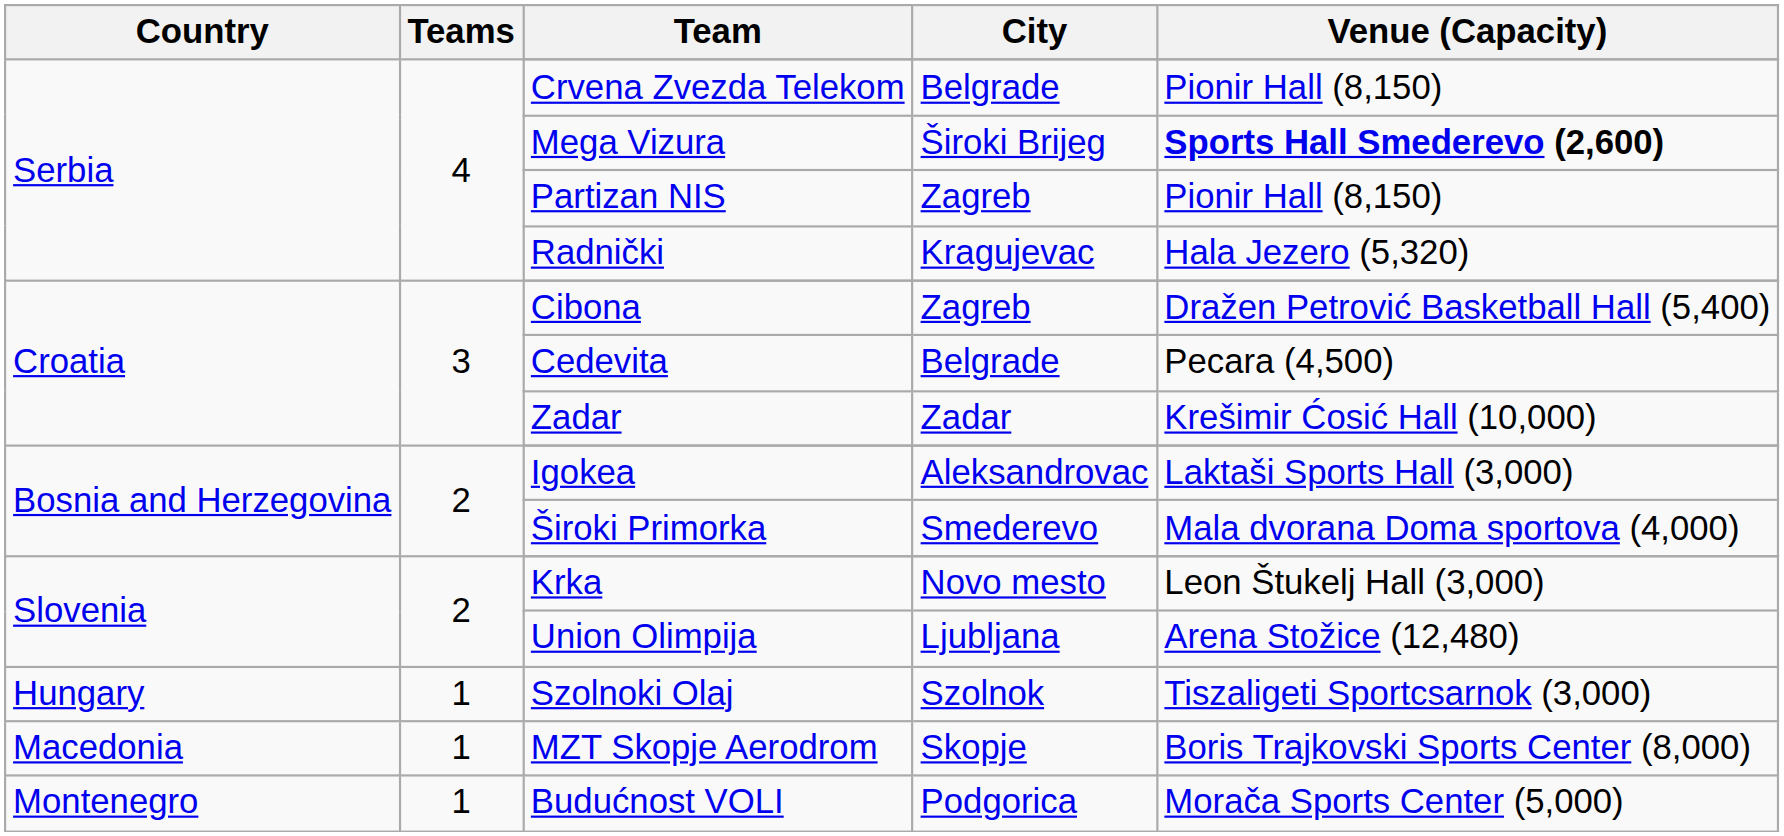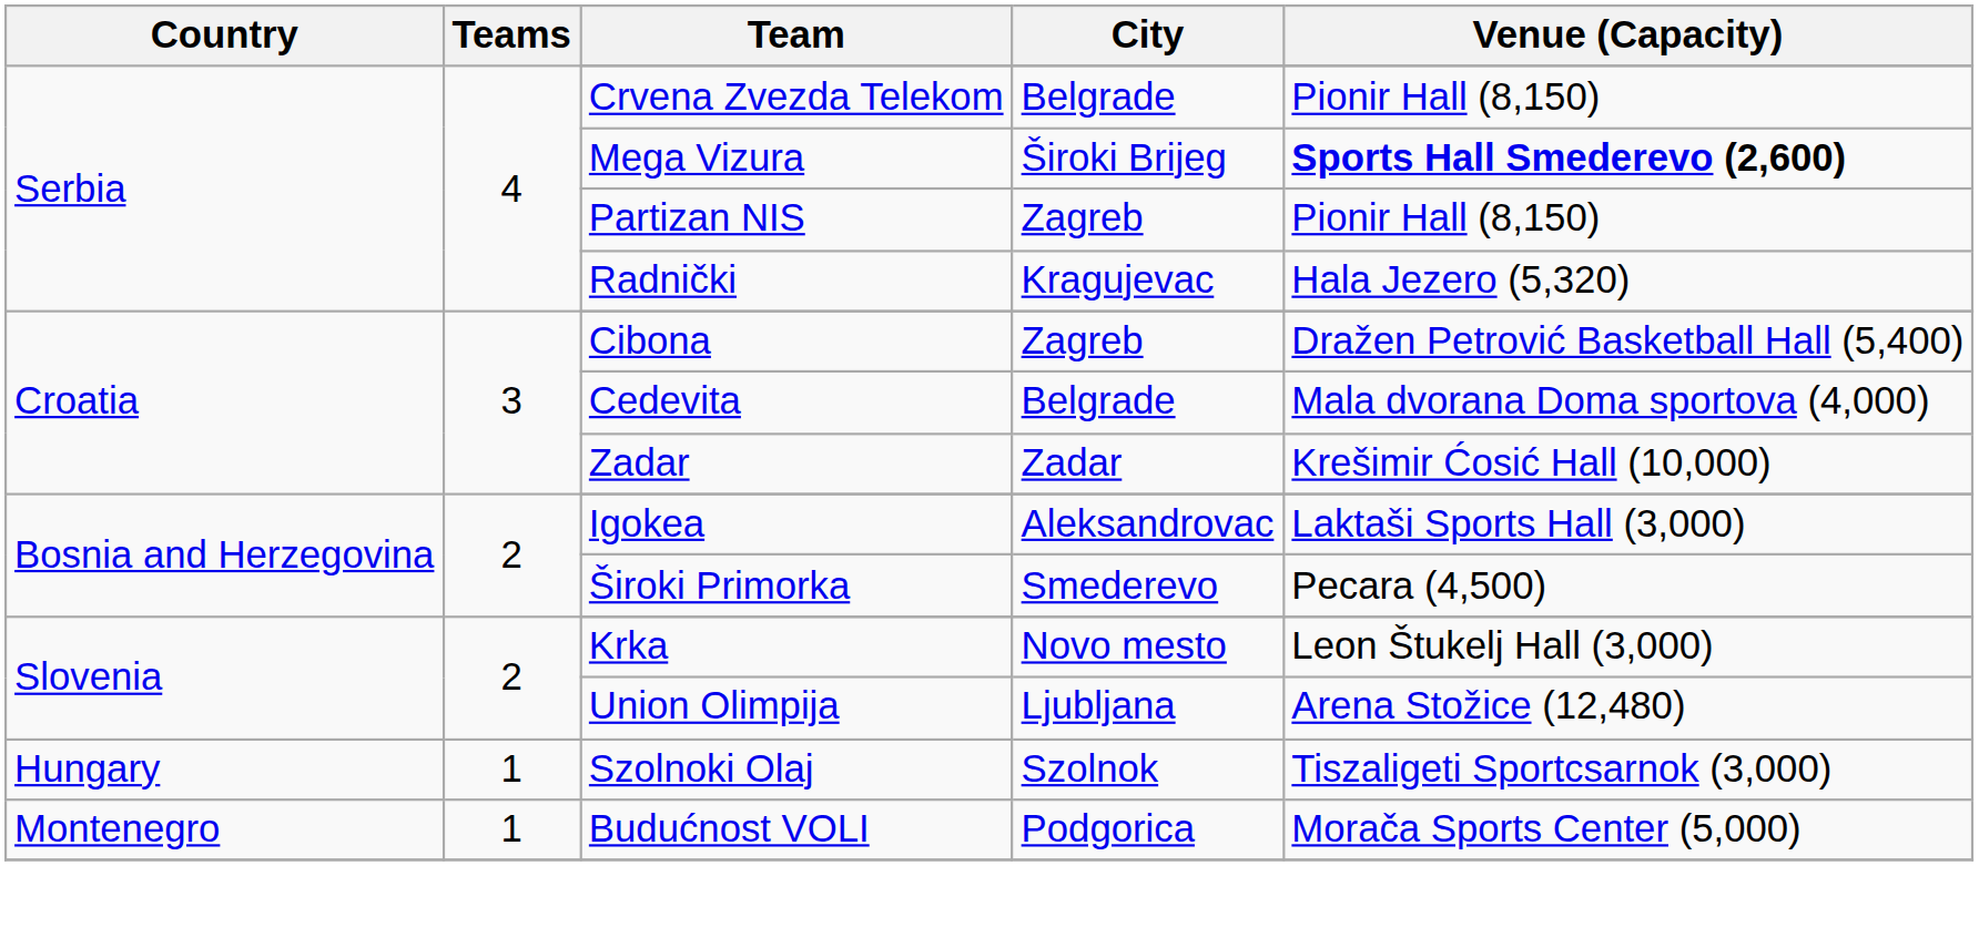 <table class="wikitable">
 <tr>
 <th>Country</th>
 <th>Teams</th>
 <th>Team</th>
 <th>City</th>
 <th>Venue (Capacity)</th>
 </tr>
 <tr>
 <td rowspan=5> <a href='#'>Serbia</a></td>
 <td align=center rowspan=5>4</td>
 </tr>
 <tr>
 <td><a href='#'>Crvena Zvezda Telekom</a></td>
 <td><a href='#'>Belgrade</a></td>
 <td><a href='#'>Pionir Hall</a> (8,150)</td>
 </tr>
 <tr>
 <td><a href='#'>Mega Vizura</a></td>
 <td><a href='#'>Široki Brijeg</a></td>
 <td><strong><a href='#'>Sports Hall Smederevo</a> (2,600)</strong></td>
 </tr>
 <tr>
 <td><a href='#'>Partizan NIS</a></td>
 <td><a href='#'>Zagreb</a></td>
 <td><a href='#'>Pionir Hall</a> (8,150)</td>
 </tr>
 <tr>
 <td><a href='#'>Radnički</a></td>
 <td><a href='#'>Kragujevac</a></td>
 <td><a href='#'>Hala Jezero</a> (5,320)</td>
 </tr>
 <tr>
 <td rowspan=4> <a href='#'>Croatia</a></td>
 <td align=center rowspan=4>3</td>
 </tr>
 <tr>
 <td><a href='#'>Cibona</a></td>
 <td><a href='#'>Zagreb</a></td>
 <td><a href='#'>Dražen Petrović Basketball Hall</a> (5,400)</td>
 </tr>
 <tr>
 <td><a href='#'>Cedevita</a></td>
 <td><a href='#'>Belgrade</a></td>
-<td>Pecara (4,500)</td>
+<td><a href='#'>Mala dvorana Doma sportova</a> (4,000)</td>
 </tr>
 <tr>
 <td><a href='#'>Zadar</a></td>
 <td><a href='#'>Zadar</a></td>
 <td><a href='#'>Krešimir Ćosić Hall</a> (10,000)</td>
 </tr>
 <tr>
 <td rowspan=3> <a href='#'>Bosnia and Herzegovina</a></td>
 <td align=center rowspan=3>2</td>
 </tr>
 <tr>
 <td><a href='#'>Igokea</a></td>
 <td><a href='#'>Aleksandrovac</a></td>
 <td><a href='#'>Laktaši Sports Hall</a> (3,000)</td>
 </tr>
 <tr>
 <td><a href='#'>Široki Primorka</a></td>
 <td><a href='#'>Smederevo</a></td>
-<td><a href='#'>Mala dvorana Doma sportova</a> (4,000)</td>
+<td>Pecara (4,500)</td>
 </tr>
 <tr>
 <td rowspan=3> <a href='#'>Slovenia</a></td>
 <td align=center rowspan=3>2</td>
 </tr>
 <tr>
 <td><a href='#'>Krka</a></td>
 <td><a href='#'>Novo mesto</a></td>
 <td>Leon Štukelj Hall (3,000)</td>
 </tr>
 <tr>
 <td><a href='#'>Union Olimpija</a></td>
 <td><a href='#'>Ljubljana</a></td>
 <td><a href='#'>Arena Stožice</a> (12,480)</td>
 </tr>
 <tr>
 <td> <a href='#'>Hungary</a></td>
 <td align=center>1</td>
 <td><a href='#'>Szolnoki Olaj</a></td>
 <td><a href='#'>Szolnok</a></td>
 <td><a href='#'>Tiszaligeti Sportcsarnok</a> (3,000)</td>
 </tr>
 <tr>
-<td> <a href='#'>Macedonia</a></td>
-<td align=center>1</td>
-<td><a href='#'>MZT Skopje Aerodrom</a></td>
-<td><a href='#'>Skopje</a></td>
-<td><a href='#'>Boris Trajkovski Sports Center</a> (8,000)</td>
-</tr>
-<tr>
 <td> <a href='#'>Montenegro</a></td>
 <td align=center>1</td>
 <td><a href='#'>Budućnost VOLI</a></td>
 <td><a href='#'>Podgorica</a></td>
 <td><a href='#'>Morača Sports Center</a> (5,000)</td>
 </tr>
 <tr>
 </tr>
 </table>
